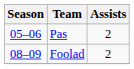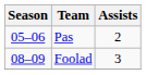 <table class="wikitable" style="text-align: center;">
 <tr>
 <th>Season</th>
 <th>Team</th>
 <th>Assists</th>
 </tr>
 <tr>
 <td><a href='#'>05–06</a></td>
 <td align="left"><a href='#'>Pas</a></td>
 <td>2</td>
 </tr>
 <tr>
 <td><a href='#'>08–09</a></td>
 <td align="left"><a href='#'>Foolad</a></td>
-<td>2</td>
+<td>3</td>
 </tr>
 <tr>
 </tr>
 </table>
